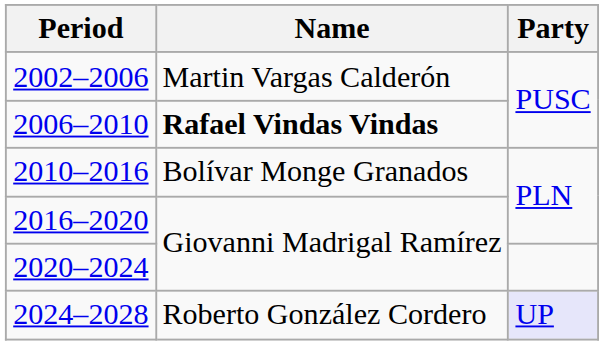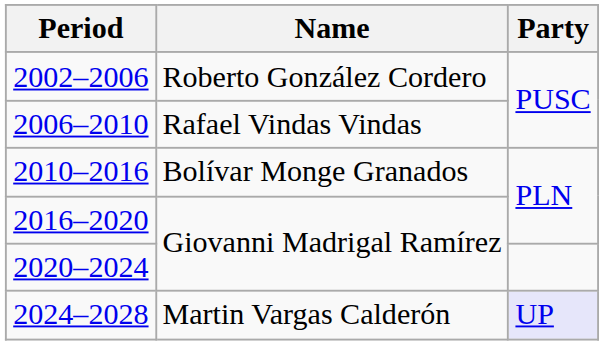 <table class="wikitable" style="margin:auto">
 <tr>
 <th>Period</th>
 <th>Name</th>
 <th>Party</th>
 </tr>
 <tr>
 <td><a href='#'>2002–2006</a></td>
-<td>Martin Vargas Calderón</td>
+<td>Roberto González Cordero</td>
 <td rowspan="2"> <a href='#'>PUSC</a></td>
 </tr>
 <tr>
 <td><a href='#'>2006–2010</a></td>
-<td><strong>Rafael Vindas Vindas</strong></td>
+<td>Rafael Vindas Vindas</td>
 </tr>
 <tr>
 <td><a href='#'>2010–2016</a></td>
 <td>Bolívar Monge Granados</td>
 <td rowspan="2"> <a href='#'>PLN</a></td>
 </tr>
 <tr>
 <td><a href='#'>2016–2020</a></td>
 <td rowspan="2">Giovanni Madrigal Ramírez</td>
 </tr>
 <tr>
 <td><a href='#'>2020–2024</a></td>
 <td> </td>
 </tr>
 <tr>
 <td><a href='#'>2024–2028</a></td>
-<td>Roberto González Cordero</td>
+<td>Martin Vargas Calderón</td>
 <td style="background: lavender;"> <a href='#'>UP</a></td>
 </tr>
 </table>
